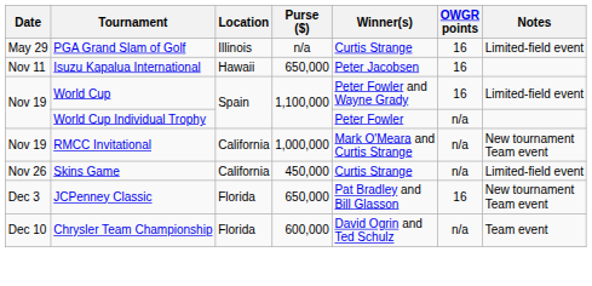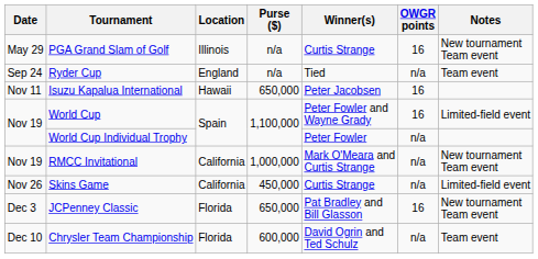 <table class="wikitable" style="font-size:95%">
 <tr>
 <th>Date</th>
 <th>Tournament</th>
 <th>Location</th>
 <th>Purse<br>($)</th>
 <th>Winner(s)</th>
 <th><a href='#'>OWGR</a><br>points</th>
 <th>Notes</th>
 </tr>
 <tr>
 <td>May 29</td>
 <td><a href='#'>PGA Grand Slam of Golf</a></td>
 <td>Illinois</td>
 <td align=center>n/a</td>
 <td> <a href='#'>Curtis Strange</a></td>
 <td align=center>16</td>
-<td>Limited-field event</td>
+<td>New tournament<br>Team event</td>
+</tr>
+<tr>
+<td>Sep 24</td>
+<td><a href='#'>Ryder Cup</a></td>
+<td>England</td>
+<td align=center>n/a</td>
+<td>Tied</td>
+<td align=center>n/a</td>
+<td>Team event</td>
 </tr>
 <tr>
 <td>Nov 11</td>
 <td><a href='#'>Isuzu Kapalua International</a></td>
 <td>Hawaii</td>
 <td align=right>650,000</td>
 <td> <a href='#'>Peter Jacobsen</a></td>
 <td align=center>16</td>
 <td></td>
 </tr>
 <tr>
 <td rowspan=2>Nov 19</td>
 <td><a href='#'>World Cup</a></td>
 <td rowspan=2>Spain</td>
 <td rowspan=2 align=right>1,100,000</td>
 <td> <a href='#'>Peter Fowler</a> and<br> <a href='#'>Wayne Grady</a></td>
 <td align=center>16</td>
 <td>Limited-field event</td>
 </tr>
 <tr>
 <td><a href='#'>World Cup Individual Trophy</a></td>
 <td> <a href='#'>Peter Fowler</a></td>
 <td align=center>n/a</td>
 <td></td>
 </tr>
 <tr>
 <td>Nov 19</td>
 <td><a href='#'>RMCC Invitational</a></td>
 <td>California</td>
 <td align=right>1,000,000</td>
 <td> <a href='#'>Mark O'Meara</a> and<br> <a href='#'>Curtis Strange</a></td>
 <td align=center>n/a</td>
 <td>New tournament<br>Team event</td>
 </tr>
 <tr>
 <td>Nov 26</td>
 <td><a href='#'>Skins Game</a></td>
 <td>California</td>
 <td align=right>450,000</td>
 <td> <a href='#'>Curtis Strange</a></td>
 <td align=center>n/a</td>
 <td>Limited-field event</td>
 </tr>
 <tr>
 <td>Dec 3</td>
 <td><a href='#'>JCPenney Classic</a></td>
 <td>Florida</td>
 <td align=right>650,000</td>
 <td> <a href='#'>Pat Bradley</a> and<br> <a href='#'>Bill Glasson</a></td>
 <td align=center>16</td>
 <td>New tournament<br>Team event</td>
 </tr>
 <tr>
 <td>Dec 10</td>
 <td><a href='#'>Chrysler Team Championship</a></td>
 <td>Florida</td>
 <td align=right>600,000</td>
 <td> <a href='#'>David Ogrin</a> and<br> <a href='#'>Ted Schulz</a></td>
 <td align=center>n/a</td>
 <td>Team event</td>
 </tr>
 </table>
